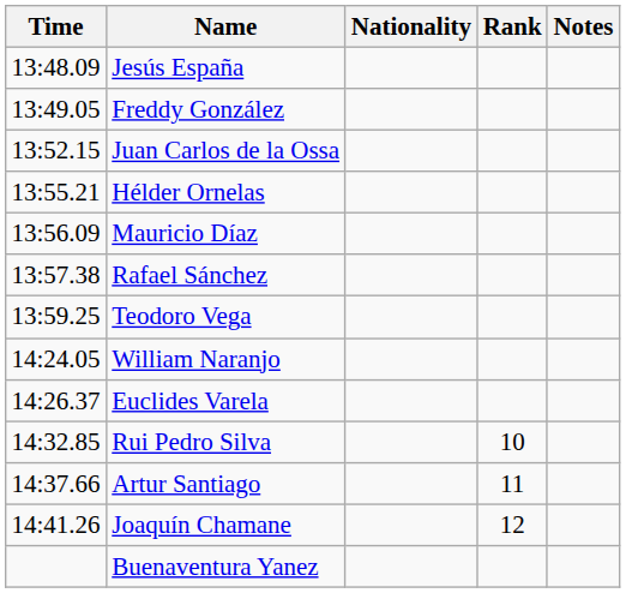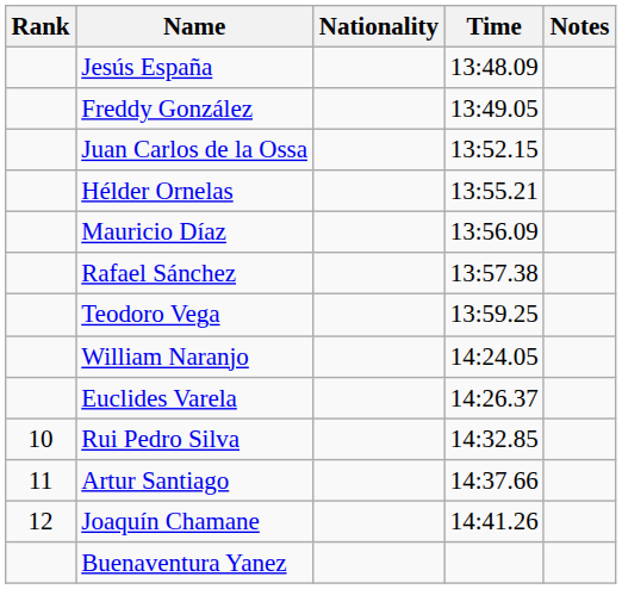 <table class="wikitable sortable" style="text-align:center;font-size:95%">
 <tr>
-<th>Time</th>
+<th>Rank</th>
 <th>Name</th>
 <th>Nationality</th>
-<th>Rank</th>
+<th>Time</th>
 <th>Notes</th>
 </tr>
 <tr>
-<td>13:48.09</td>
+<td></td>
 <td align=left><a href='#'>Jesús España</a></td>
 <td align=left></td>
-<td></td>
+<td>13:48.09</td>
 <td></td>
 </tr>
 <tr>
-<td>13:49.05</td>
+<td></td>
 <td align=left><a href='#'>Freddy González</a></td>
 <td align=left></td>
-<td></td>
+<td>13:49.05</td>
 <td></td>
 </tr>
 <tr>
-<td>13:52.15</td>
+<td></td>
 <td align=left><a href='#'>Juan Carlos de la Ossa</a></td>
 <td align=left></td>
-<td></td>
+<td>13:52.15</td>
 <td></td>
 </tr>
 <tr>
-<td>13:55.21</td>
+<td></td>
 <td align=left><a href='#'>Hélder Ornelas</a></td>
 <td align=left></td>
-<td></td>
+<td>13:55.21</td>
 <td></td>
 </tr>
 <tr>
-<td>13:56.09</td>
+<td></td>
 <td align=left><a href='#'>Mauricio Díaz</a></td>
 <td align=left></td>
-<td></td>
+<td>13:56.09</td>
 <td></td>
 </tr>
 <tr>
-<td>13:57.38</td>
+<td></td>
 <td align=left><a href='#'>Rafael Sánchez</a></td>
 <td align=left></td>
-<td></td>
+<td>13:57.38</td>
 <td></td>
 </tr>
 <tr>
-<td>13:59.25</td>
+<td></td>
 <td align=left><a href='#'>Teodoro Vega</a></td>
 <td align=left></td>
-<td></td>
+<td>13:59.25</td>
 <td></td>
 </tr>
 <tr>
-<td>14:24.05</td>
+<td></td>
 <td align=left><a href='#'>William Naranjo</a></td>
 <td align=left></td>
-<td></td>
+<td>14:24.05</td>
 <td></td>
 </tr>
 <tr>
-<td>14:26.37</td>
+<td></td>
 <td align=left><a href='#'>Euclides Varela</a></td>
 <td align=left></td>
-<td></td>
+<td>14:26.37</td>
 <td></td>
 </tr>
 <tr>
-<td>14:32.85</td>
+<td>10</td>
 <td align=left><a href='#'>Rui Pedro Silva</a></td>
 <td align=left></td>
-<td>10</td>
+<td>14:32.85</td>
 <td></td>
 </tr>
 <tr>
-<td>14:37.66</td>
+<td>11</td>
 <td align=left><a href='#'>Artur Santiago</a></td>
 <td align=left></td>
-<td>11</td>
+<td>14:37.66</td>
 <td></td>
 </tr>
 <tr>
-<td>14:41.26</td>
+<td>12</td>
 <td align=left><a href='#'>Joaquín Chamane</a></td>
 <td align=left></td>
-<td>12</td>
+<td>14:41.26</td>
 <td></td>
 </tr>
 <tr>
 <td></td>
 <td align=left><a href='#'>Buenaventura Yanez</a></td>
 <td align=left></td>
 <td></td>
 <td></td>
 </tr>
 </table>
